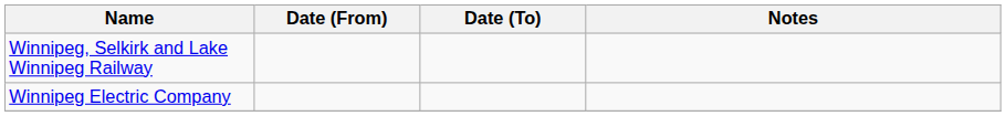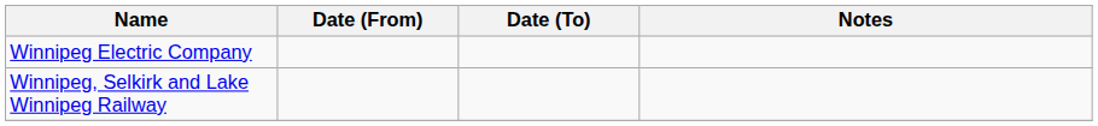 <table class="wikitable sortable" width=100%>
 <tr>
 <th width=15%>Name</th>
 <th width=10%>Date (From)</th>
 <th width=10%>Date (To)</th>
 <th class="unsortable" width=25%>Notes</th>
 </tr>
 <tr>
-<td><a href='#'>Winnipeg, Selkirk and Lake Winnipeg Railway</a></td>
+<td><a href='#'>Winnipeg Electric Company</a></td>
 <td></td>
 <td></td>
 <td></td>
 </tr>
 <tr>
-<td><a href='#'>Winnipeg Electric Company</a></td>
+<td><a href='#'>Winnipeg, Selkirk and Lake Winnipeg Railway</a></td>
 <td></td>
 <td></td>
 <td></td>
 </tr>
 <tr>
 </tr>
 </table>
